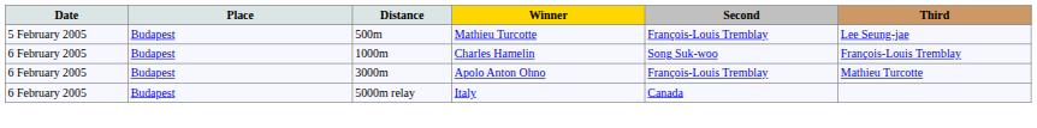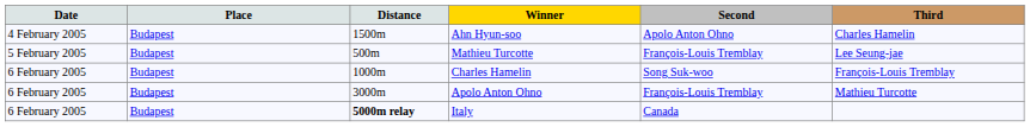 <table bgcolor="#f7f8ff" cellpadding="3" cellspacing="0" border="1" style="font-size: 95%; border: gray solid 1px; border-collapse: collapse;">
 <tr bgcolor="#CCCCCC">
 <td align="center" bgcolor="#DCE5E5" width="150"><strong>Date</strong></td>
 <td align="center" bgcolor="#DCE5E5" width="280"><strong>Place</strong></td>
 <td align="center" bgcolor="#DCE5E5" width="120"><strong>Distance</strong></td>
 <td align="center" bgcolor="gold" width="240"><strong>Winner</strong></td>
 <td align="center" bgcolor="silver" width="240"><strong>Second</strong></td>
 <td align="center" bgcolor="CC9966" width="240"><strong>Third</strong></td>
+</tr>
+<tr align="left">
+<td>4 February 2005</td>
+<td> <a href='#'>Budapest</a></td>
+<td>1500m</td>
+<td> <a href='#'>Ahn Hyun-soo</a></td>
+<td> <a href='#'>Apolo Anton Ohno</a></td>
+<td> <a href='#'>Charles Hamelin</a></td>
 </tr>
 <tr align="left">
 <td>5 February 2005</td>
 <td> <a href='#'>Budapest</a></td>
 <td>500m</td>
 <td> <a href='#'>Mathieu Turcotte</a></td>
 <td> <a href='#'>François-Louis Tremblay</a></td>
 <td> <a href='#'>Lee Seung-jae</a></td>
 </tr>
 <tr align="left">
 <td>6 February 2005</td>
 <td> <a href='#'>Budapest</a></td>
 <td>1000m</td>
 <td> <a href='#'>Charles Hamelin</a></td>
 <td> <a href='#'>Song Suk-woo</a></td>
 <td> <a href='#'>François-Louis Tremblay</a></td>
 </tr>
 <tr align="left">
 <td>6 February 2005</td>
 <td> <a href='#'>Budapest</a></td>
 <td>3000m</td>
 <td> <a href='#'>Apolo Anton Ohno</a></td>
 <td> <a href='#'>François-Louis Tremblay</a></td>
 <td> <a href='#'>Mathieu Turcotte</a></td>
 </tr>
 <tr align="left">
 <td>6 February 2005</td>
 <td> <a href='#'>Budapest</a></td>
-<td>5000m relay</td>
+<td><strong>5000m relay</strong></td>
 <td> <a href='#'>Italy</a></td>
 <td> <a href='#'>Canada</a></td>
 </tr>
 </table>
